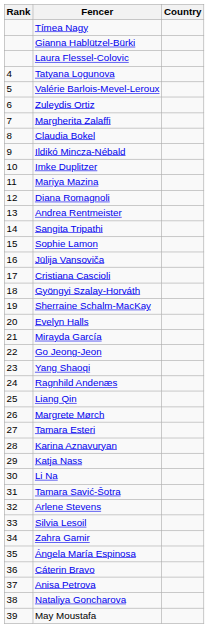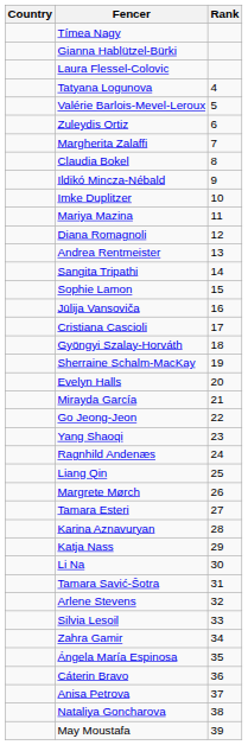 <table class="wikitable sortable" style="text-align: left;">
 <tr>
+<th>Country</th>
+<th>Fencer</th>
 <th>Rank</th>
-<th>Fencer</th>
-<th>Country</th>
 </tr>
 <tr>
 <td></td>
 <td><a href='#'>Tímea Nagy</a></td>
 <td></td>
 </tr>
 <tr>
 <td></td>
 <td><a href='#'>Gianna Hablützel-Bürki</a></td>
 <td></td>
 </tr>
 <tr>
 <td></td>
 <td><a href='#'>Laura Flessel-Colovic</a></td>
 <td></td>
 </tr>
 <tr>
+<td></td>
+<td><a href='#'>Tatyana Logunova</a></td>
 <td>4</td>
-<td><a href='#'>Tatyana Logunova</a></td>
-<td></td>
 </tr>
 <tr>
+<td></td>
+<td><a href='#'>Valérie Barlois-Mevel-Leroux</a></td>
 <td>5</td>
-<td><a href='#'>Valérie Barlois-Mevel-Leroux</a></td>
-<td></td>
 </tr>
 <tr>
+<td></td>
+<td><a href='#'>Zuleydis Ortiz</a></td>
 <td>6</td>
-<td><a href='#'>Zuleydis Ortiz</a></td>
-<td></td>
 </tr>
 <tr>
+<td></td>
+<td><a href='#'>Margherita Zalaffi</a></td>
 <td>7</td>
-<td><a href='#'>Margherita Zalaffi</a></td>
-<td></td>
 </tr>
 <tr>
+<td></td>
+<td><a href='#'>Claudia Bokel</a></td>
 <td>8</td>
-<td><a href='#'>Claudia Bokel</a></td>
-<td></td>
 </tr>
 <tr>
+<td></td>
+<td><a href='#'>Ildikó Mincza-Nébald</a></td>
 <td>9</td>
-<td><a href='#'>Ildikó Mincza-Nébald</a></td>
-<td></td>
 </tr>
 <tr>
+<td></td>
+<td><a href='#'>Imke Duplitzer</a></td>
 <td>10</td>
-<td><a href='#'>Imke Duplitzer</a></td>
-<td></td>
 </tr>
 <tr>
+<td></td>
+<td><a href='#'>Mariya Mazina</a></td>
 <td>11</td>
-<td><a href='#'>Mariya Mazina</a></td>
-<td></td>
 </tr>
 <tr>
+<td></td>
+<td><a href='#'>Diana Romagnoli</a></td>
 <td>12</td>
-<td><a href='#'>Diana Romagnoli</a></td>
-<td></td>
 </tr>
 <tr>
+<td></td>
+<td><a href='#'>Andrea Rentmeister</a></td>
 <td>13</td>
-<td><a href='#'>Andrea Rentmeister</a></td>
-<td></td>
 </tr>
 <tr>
+<td></td>
+<td><a href='#'>Sangita Tripathi</a></td>
 <td>14</td>
-<td><a href='#'>Sangita Tripathi</a></td>
-<td></td>
 </tr>
 <tr>
+<td></td>
+<td><a href='#'>Sophie Lamon</a></td>
 <td>15</td>
-<td><a href='#'>Sophie Lamon</a></td>
-<td></td>
 </tr>
 <tr>
+<td></td>
+<td><a href='#'>Jūlija Vansoviča</a></td>
 <td>16</td>
-<td><a href='#'>Jūlija Vansoviča</a></td>
-<td></td>
 </tr>
 <tr>
+<td></td>
+<td><a href='#'>Cristiana Cascioli</a></td>
 <td>17</td>
-<td><a href='#'>Cristiana Cascioli</a></td>
-<td></td>
 </tr>
 <tr>
+<td></td>
+<td><a href='#'>Gyöngyi Szalay-Horváth</a></td>
 <td>18</td>
-<td><a href='#'>Gyöngyi Szalay-Horváth</a></td>
-<td></td>
 </tr>
 <tr>
+<td></td>
+<td><a href='#'>Sherraine Schalm-MacKay</a></td>
 <td>19</td>
-<td><a href='#'>Sherraine Schalm-MacKay</a></td>
-<td></td>
 </tr>
 <tr>
+<td></td>
+<td><a href='#'>Evelyn Halls</a></td>
 <td>20</td>
-<td><a href='#'>Evelyn Halls</a></td>
-<td></td>
 </tr>
 <tr>
+<td></td>
+<td><a href='#'>Mirayda García</a></td>
 <td>21</td>
-<td><a href='#'>Mirayda García</a></td>
-<td></td>
 </tr>
 <tr>
+<td></td>
+<td><a href='#'>Go Jeong-Jeon</a></td>
 <td>22</td>
-<td><a href='#'>Go Jeong-Jeon</a></td>
-<td></td>
 </tr>
 <tr>
+<td></td>
+<td><a href='#'>Yang Shaoqi</a></td>
 <td>23</td>
-<td><a href='#'>Yang Shaoqi</a></td>
-<td></td>
 </tr>
 <tr>
+<td></td>
+<td><a href='#'>Ragnhild Andenæs</a></td>
 <td>24</td>
-<td><a href='#'>Ragnhild Andenæs</a></td>
-<td></td>
 </tr>
 <tr>
+<td></td>
+<td><a href='#'>Liang Qin</a></td>
 <td>25</td>
-<td><a href='#'>Liang Qin</a></td>
-<td></td>
 </tr>
 <tr>
+<td></td>
+<td><a href='#'>Margrete Mørch</a></td>
 <td>26</td>
-<td><a href='#'>Margrete Mørch</a></td>
-<td></td>
 </tr>
 <tr>
+<td></td>
+<td><a href='#'>Tamara Esteri</a></td>
 <td>27</td>
-<td><a href='#'>Tamara Esteri</a></td>
-<td></td>
 </tr>
 <tr>
+<td></td>
+<td><a href='#'>Karina Aznavuryan</a></td>
 <td>28</td>
-<td><a href='#'>Karina Aznavuryan</a></td>
-<td></td>
 </tr>
 <tr>
+<td></td>
+<td><a href='#'>Katja Nass</a></td>
 <td>29</td>
-<td><a href='#'>Katja Nass</a></td>
-<td></td>
 </tr>
 <tr>
+<td></td>
+<td><a href='#'>Li Na</a></td>
 <td>30</td>
-<td><a href='#'>Li Na</a></td>
-<td></td>
 </tr>
 <tr>
+<td></td>
+<td><a href='#'>Tamara Savić-Šotra</a></td>
 <td>31</td>
-<td><a href='#'>Tamara Savić-Šotra</a></td>
-<td></td>
 </tr>
 <tr>
+<td></td>
+<td><a href='#'>Arlene Stevens</a></td>
 <td>32</td>
-<td><a href='#'>Arlene Stevens</a></td>
-<td></td>
 </tr>
 <tr>
+<td></td>
+<td><a href='#'>Silvia Lesoil</a></td>
 <td>33</td>
-<td><a href='#'>Silvia Lesoil</a></td>
-<td></td>
 </tr>
 <tr>
+<td></td>
+<td><a href='#'>Zahra Gamir</a></td>
 <td>34</td>
-<td><a href='#'>Zahra Gamir</a></td>
-<td></td>
 </tr>
 <tr>
+<td></td>
+<td><a href='#'>Ángela María Espinosa</a></td>
 <td>35</td>
-<td><a href='#'>Ángela María Espinosa</a></td>
-<td></td>
 </tr>
 <tr>
+<td></td>
+<td><a href='#'>Cáterin Bravo</a></td>
 <td>36</td>
-<td><a href='#'>Cáterin Bravo</a></td>
-<td></td>
 </tr>
 <tr>
+<td></td>
+<td><a href='#'>Anisa Petrova</a></td>
 <td>37</td>
-<td><a href='#'>Anisa Petrova</a></td>
-<td></td>
 </tr>
 <tr>
+<td></td>
+<td><a href='#'>Nataliya Goncharova</a></td>
 <td>38</td>
-<td><a href='#'>Nataliya Goncharova</a></td>
-<td></td>
 </tr>
 <tr>
+<td></td>
+<td>May Moustafa</td>
 <td>39</td>
-<td>May Moustafa</td>
-<td></td>
 </tr>
 </table>
